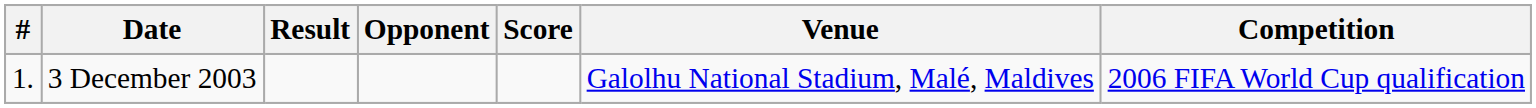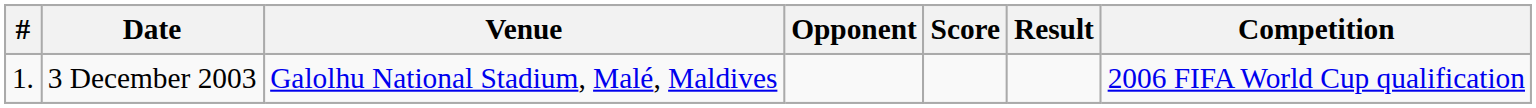 <table class="wikitable collapsed" style="font-size:90%">
 <tr>
 <th>#</th>
 <th>Date</th>
-<th>Result</th>
+<th>Venue</th>
 <th>Opponent</th>
 <th>Score</th>
-<th>Venue</th>
+<th>Result</th>
 <th>Competition</th>
 </tr>
 <tr>
 <td>1.</td>
 <td>3 December 2003</td>
+<td><a href='#'>Galolhu National Stadium</a>, <a href='#'>Malé</a>, <a href='#'>Maldives</a></td>
 <td></td>
 <td></td>
 <td></td>
-<td><a href='#'>Galolhu National Stadium</a>, <a href='#'>Malé</a>, <a href='#'>Maldives</a></td>
 <td><a href='#'>2006 FIFA World Cup qualification</a></td>
 </tr>
 </table>
